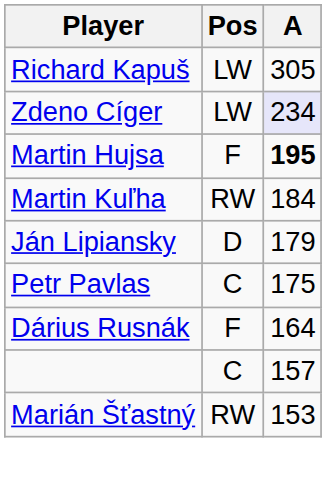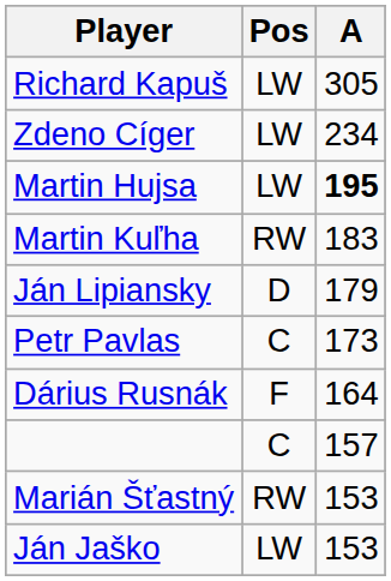 <table class="wikitable" style="text-align:center;">
 <tr>
 <th>Player</th>
 <th>Pos</th>
 <th>A</th>
 </tr>
 <tr>
 <td align="left"> <a href='#'>Richard Kapuš</a></td>
 <td>LW</td>
 <td>305</td>
 </tr>
 <tr>
 <td align="left"> <a href='#'>Zdeno Cíger</a></td>
 <td>LW</td>
-<td style="background: lavender;">234</td>
+<td>234</td>
 </tr>
 <tr>
 <td align="left"> <a href='#'>Martin Hujsa</a></td>
-<td>F</td>
+<td>LW</td>
 <td><strong>195</strong></td>
 </tr>
 <tr>
 <td align="left"> <a href='#'>Martin Kuľha</a></td>
 <td>RW</td>
-<td>184</td>
+<td>183</td>
 </tr>
 <tr>
 <td align="left"> <a href='#'>Ján Lipiansky</a></td>
 <td>D</td>
 <td>179</td>
 </tr>
 <tr>
 <td align="left"> <a href='#'>Petr Pavlas</a></td>
 <td>C</td>
-<td>175</td>
+<td>173</td>
 </tr>
 <tr>
 <td align="left"> <a href='#'>Dárius Rusnák</a></td>
 <td>F</td>
 <td>164</td>
 </tr>
 <tr>
 <td align="left"></td>
 <td>C</td>
 <td>157</td>
 </tr>
 <tr>
 <td align="left"> <a href='#'>Marián Šťastný</a></td>
 <td>RW</td>
 <td>153</td>
 </tr>
+<tr>
+<td align="left"> <a href='#'>Ján Jaško</a></td>
+<td>LW</td>
+<td>153</td>
+</tr>
 </table>
